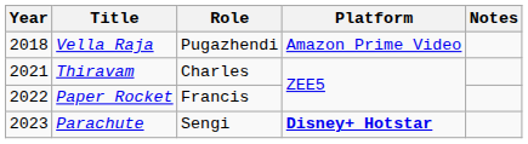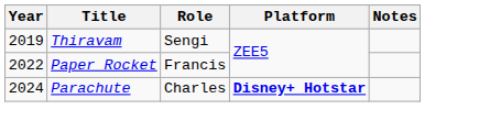 <table class="wikitable sortable">
 <tr>
 <th>Year</th>
 <th>Title</th>
 <th class="unsortable">Role</th>
 <th class="unsortable">Platform</th>
 <th class="unsortable">Notes</th>
 </tr>
 <tr>
-<td>2018</td>
-<td><em><a href='#'>Vella Raja</a></em></td>
-<td>Pugazhendi</td>
-<td><a href='#'>Amazon Prime Video</a></td>
-<td></td>
-</tr>
-<tr>
-<td>2021</td>
+<td>2019</td>
 <td><em><a href='#'>Thiravam</a></em></td>
-<td>Charles</td>
+<td>Sengi</td>
 <td rowspan="2"><a href='#'>ZEE5</a></td>
 <td></td>
 </tr>
 <tr>
 <td>2022</td>
 <td><em><a href='#'>Paper Rocket</a></em></td>
 <td>Francis</td>
 <td></td>
 </tr>
 <tr>
-<td>2023</td>
+<td>2024</td>
 <td><em><a href='#'>Parachute</a></em></td>
-<td>Sengi</td>
+<td>Charles</td>
 <td><strong><a href='#'>Disney+ Hotstar</a></strong></td>
 <td></td>
 </tr>
 </table>
